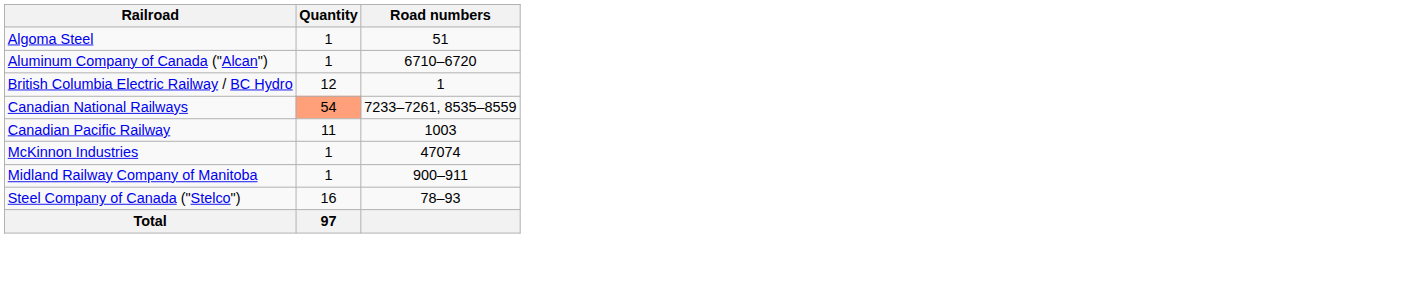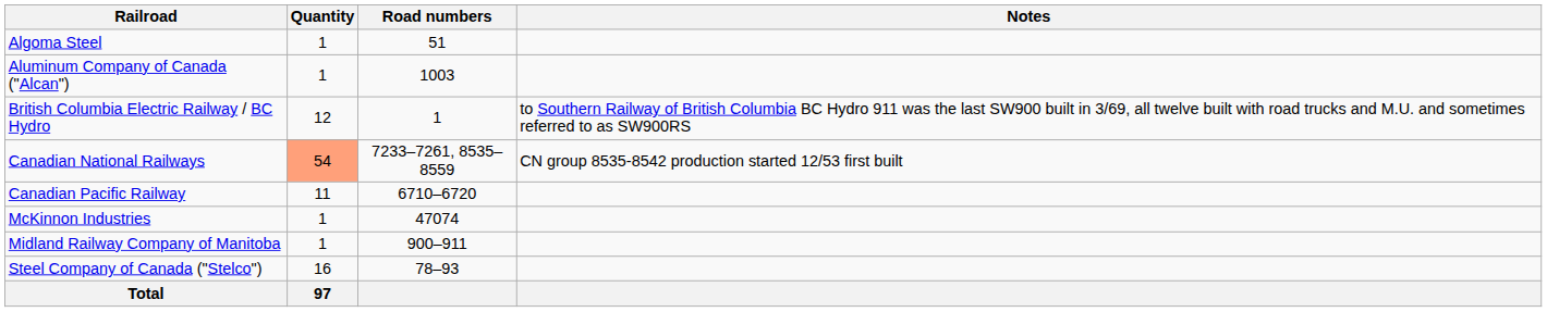 <table class="wikitable">
 <tr>
 <th>Railroad</th>
 <th>Quantity</th>
 <th>Road numbers</th>
+<th>Notes</th>
 </tr>
 <tr>
 <td><a href='#'>Algoma Steel</a></td>
 <td style="text-align:center;">1</td>
 <td style="text-align:center;">51</td>
+<td></td>
 </tr>
 <tr>
 <td><a href='#'>Aluminum Company of Canada</a> ("<a href='#'>Alcan</a>")</td>
 <td style="text-align:center;">1</td>
-<td style="text-align:center;">6710–6720</td>
+<td style="text-align:center;">1003</td>
+<td></td>
 </tr>
 <tr>
 <td><a href='#'>British Columbia Electric Railway</a> / <a href='#'>BC Hydro</a></td>
 <td style="text-align:center;">12</td>
 <td style="text-align:center;">1</td>
+<td>to <a href='#'>Southern Railway of British Columbia</a> BC Hydro 911 was the last SW900 built in 3/69, all twelve built with road trucks and M.U. and sometimes referred to as SW900RS</td>
 </tr>
 <tr>
 <td><a href='#'>Canadian National Railways</a></td>
 <td style="background: lightsalmon; text-align:center;">54</td>
 <td style="text-align:center;">7233–7261, 8535–8559</td>
+<td>CN group 8535-8542 production started 12/53 first built</td>
 </tr>
 <tr>
 <td><a href='#'>Canadian Pacific Railway</a></td>
 <td style="text-align:center;">11</td>
-<td style="text-align:center;">1003</td>
+<td style="text-align:center;">6710–6720</td>
+<td></td>
 </tr>
 <tr>
 <td><a href='#'>McKinnon Industries</a></td>
 <td style="text-align:center;">1</td>
 <td style="text-align:center;">47074</td>
+<td></td>
 </tr>
 <tr>
 <td><a href='#'>Midland Railway Company of Manitoba</a></td>
 <td style="text-align:center;">1</td>
 <td style="text-align:center;">900–911</td>
+<td></td>
 </tr>
 <tr>
 <td><a href='#'>Steel Company of Canada</a> ("<a href='#'>Stelco</a>")</td>
 <td style="text-align:center;">16</td>
 <td style="text-align:center;">78–93</td>
+<td></td>
 </tr>
 <tr>
 <th>Total</th>
 <th>97</th>
 <th></th>
+<th></th>
 </tr>
 </table>
